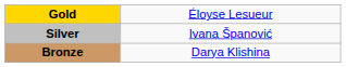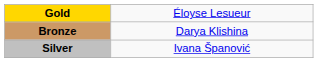 <table class="wikitable" style=" text-align:center; " width="35%">
 <tr>
 <td bgcolor="gold"><strong>Gold</strong></td>
 <td><a href='#'>Éloyse Lesueur</a><br>  <small><em></em></small></td>
 </tr>
 <tr>
+<td bgcolor="CC9966"><strong>Bronze</strong></td>
+<td><a href='#'>Darya Klishina</a><br>  <small><em></em></small></td>
+</tr>
+<tr>
 <td bgcolor="silver"><strong>Silver</strong></td>
 <td><a href='#'>Ivana Španović</a><br>  <small><em></em></small></td>
 </tr>
-<tr>
-<td bgcolor="CC9966"><strong>Bronze</strong></td>
-<td><a href='#'>Darya Klishina</a><br>  <small><em></em></small></td>
-</tr>
 </table>
